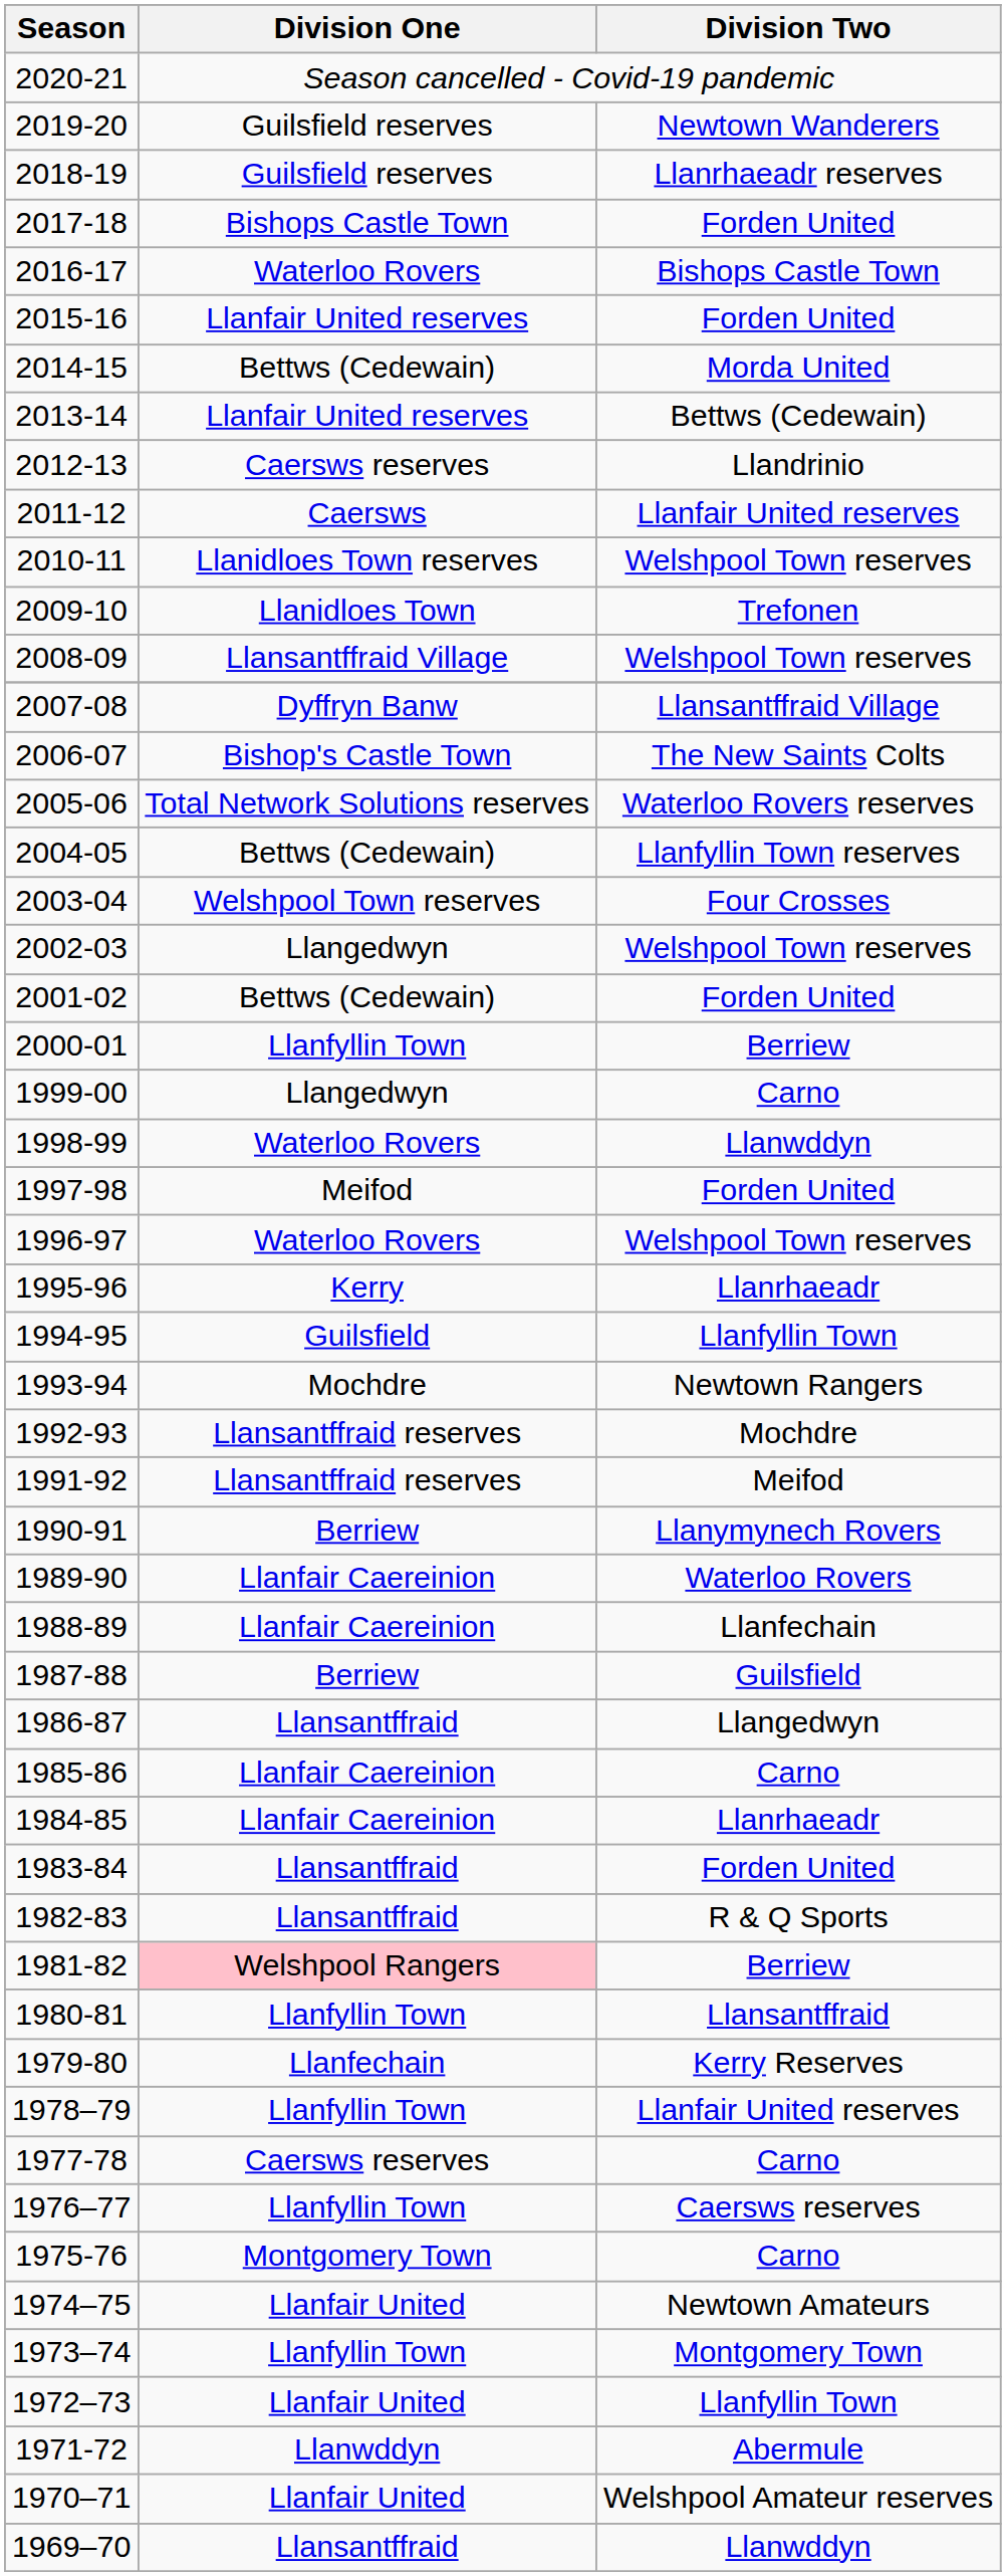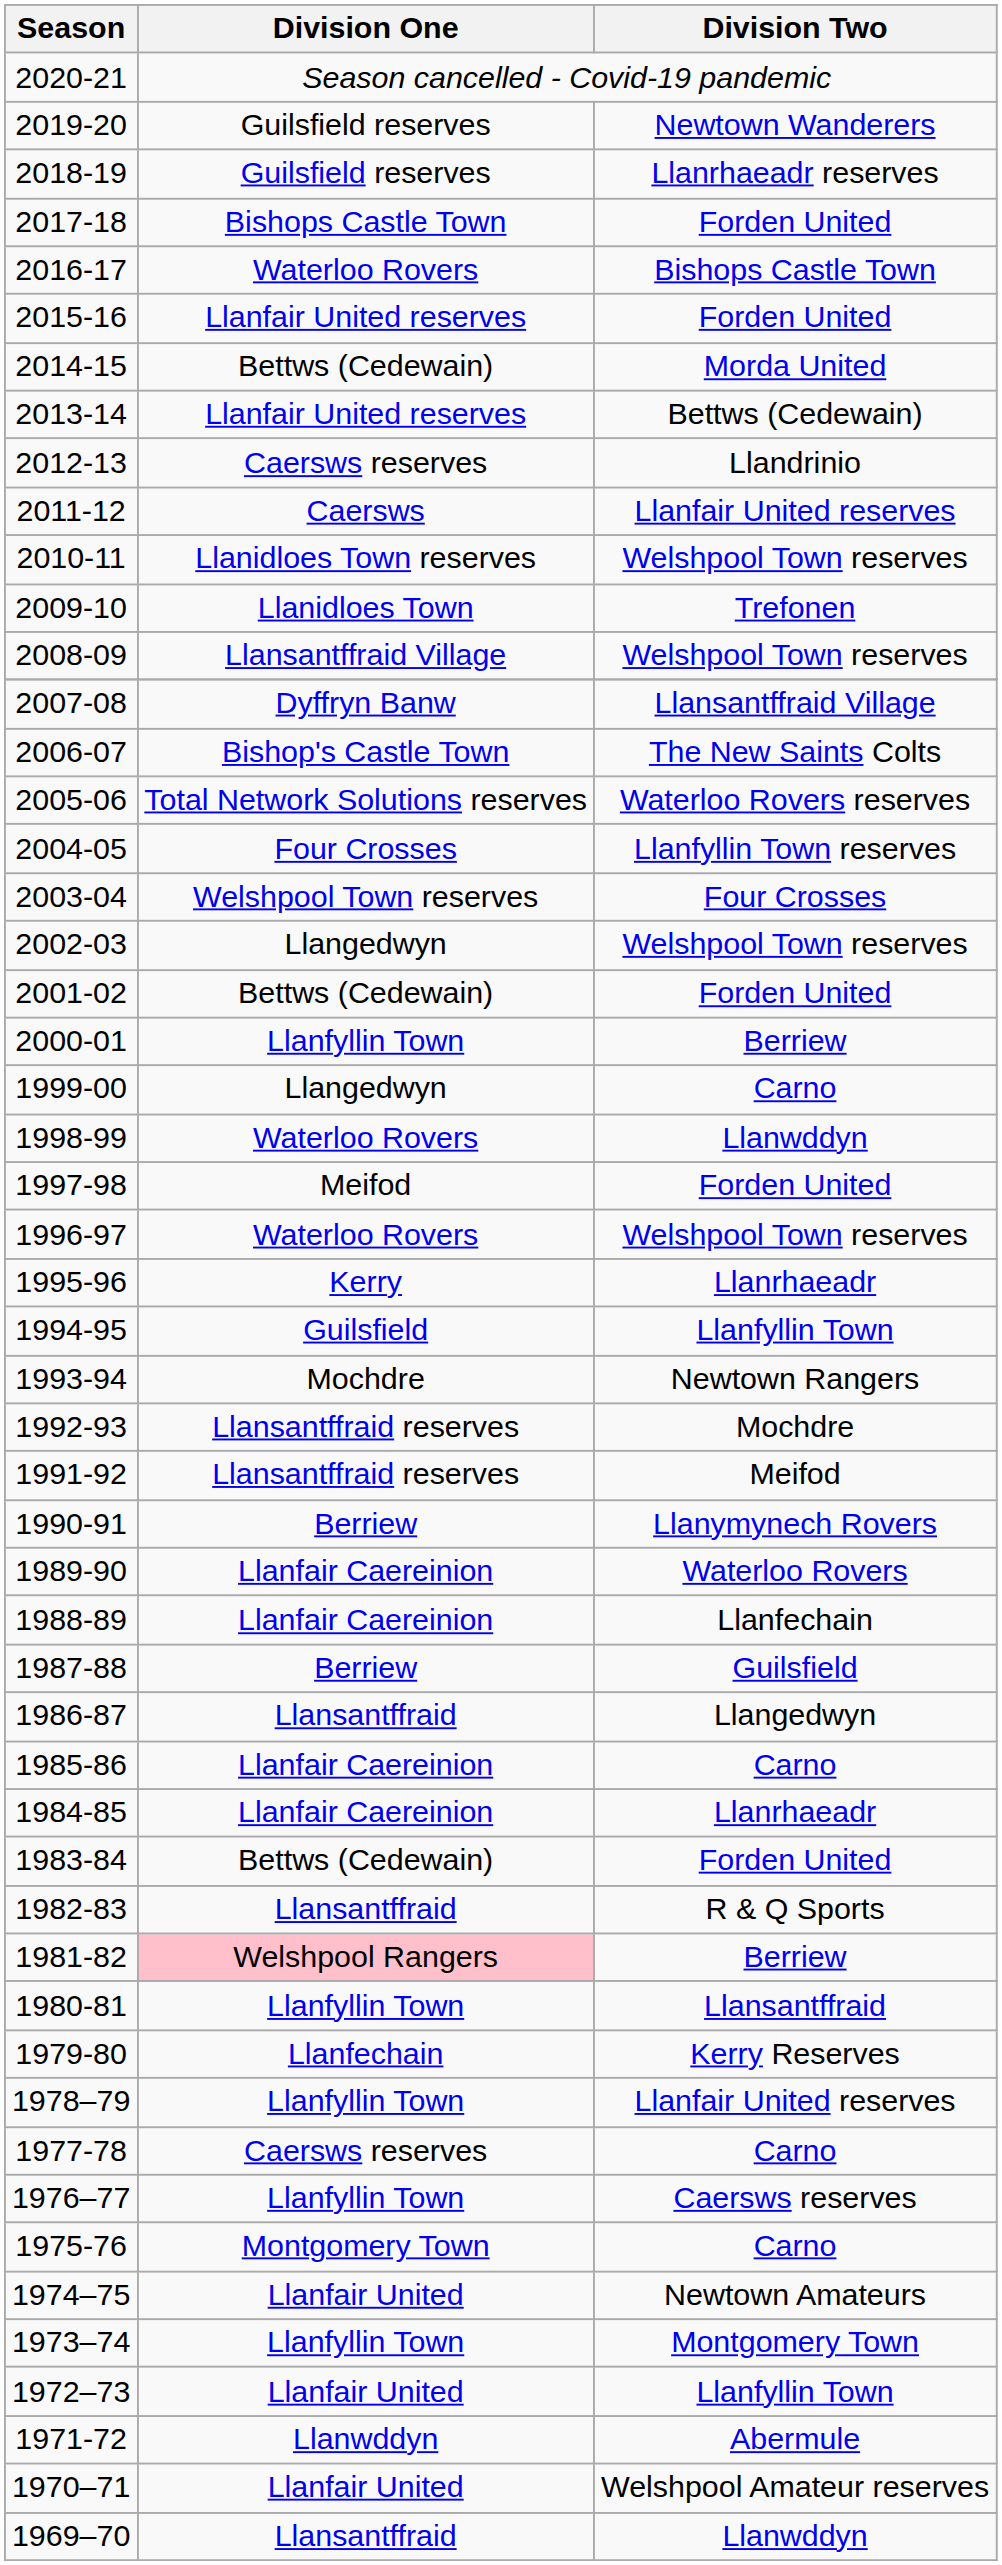 <table class="wikitable" style="text-align: center">
 <tr>
 <th>Season</th>
 <th>Division One</th>
 <th>Division Two</th>
 </tr>
 <tr>
 <td>2020-21</td>
 <td colspan=2><em>Season cancelled - Covid-19 pandemic</em></td>
 </tr>
 <tr>
 <td>2019-20</td>
 <td>Guilsfield reserves</td>
 <td><a href='#'>Newtown Wanderers</a></td>
 </tr>
 <tr>
 <td>2018-19</td>
 <td><a href='#'>Guilsfield</a> reserves</td>
 <td><a href='#'>Llanrhaeadr</a> reserves</td>
 </tr>
 <tr>
 <td>2017-18</td>
 <td><a href='#'>Bishops Castle Town</a></td>
 <td><a href='#'>Forden United</a></td>
 </tr>
 <tr>
 <td>2016-17</td>
 <td><a href='#'>Waterloo Rovers</a></td>
 <td><a href='#'>Bishops Castle Town</a></td>
 </tr>
 <tr>
 <td>2015-16</td>
 <td><a href='#'>Llanfair United reserves</a></td>
 <td><a href='#'>Forden United</a></td>
 </tr>
 <tr>
 <td>2014-15</td>
 <td>Bettws (Cedewain)</td>
 <td><a href='#'>Morda United</a></td>
 </tr>
 <tr>
 <td>2013-14</td>
 <td><a href='#'>Llanfair United reserves</a></td>
 <td>Bettws (Cedewain)</td>
 </tr>
 <tr>
 <td>2012-13</td>
 <td><a href='#'>Caersws</a> reserves</td>
 <td>Llandrinio</td>
 </tr>
 <tr>
 <td>2011-12</td>
 <td><a href='#'>Caersws</a></td>
 <td><a href='#'>Llanfair United reserves</a></td>
 </tr>
 <tr>
 <td>2010-11</td>
 <td><a href='#'>Llanidloes Town</a> reserves</td>
 <td><a href='#'>Welshpool Town</a> reserves</td>
 </tr>
 <tr>
 <td>2009-10</td>
 <td><a href='#'>Llanidloes Town</a></td>
 <td><a href='#'>Trefonen</a></td>
 </tr>
 <tr>
 <td>2008-09</td>
 <td><a href='#'>Llansantffraid Village</a></td>
 <td><a href='#'>Welshpool Town</a> reserves</td>
 </tr>
 <tr>
 </tr>
 <tr>
 <td>2007-08</td>
 <td><a href='#'>Dyffryn Banw</a></td>
 <td><a href='#'>Llansantffraid Village</a></td>
 </tr>
 <tr>
 <td>2006-07</td>
 <td><a href='#'>Bishop's Castle Town</a></td>
 <td><a href='#'>The New Saints</a> Colts</td>
 </tr>
 <tr>
 <td>2005-06</td>
 <td><a href='#'>Total Network Solutions</a> reserves</td>
 <td><a href='#'>Waterloo Rovers</a> reserves</td>
 </tr>
 <tr>
 <td>2004-05</td>
-<td>Bettws (Cedewain)</td>
+<td><a href='#'>Four Crosses</a></td>
 <td><a href='#'>Llanfyllin Town</a> reserves</td>
 </tr>
 <tr>
 <td>2003-04</td>
 <td><a href='#'>Welshpool Town</a> reserves</td>
 <td><a href='#'>Four Crosses</a></td>
 </tr>
 <tr>
 <td>2002-03</td>
 <td>Llangedwyn</td>
 <td><a href='#'>Welshpool Town</a> reserves</td>
 </tr>
 <tr>
 <td>2001-02</td>
 <td>Bettws (Cedewain)</td>
 <td><a href='#'>Forden United</a></td>
 </tr>
 <tr>
 <td>2000-01</td>
 <td><a href='#'>Llanfyllin Town</a></td>
 <td><a href='#'>Berriew</a></td>
 </tr>
 <tr>
 <td>1999-00</td>
 <td>Llangedwyn</td>
 <td><a href='#'>Carno</a></td>
 </tr>
 <tr>
 <td>1998-99</td>
 <td><a href='#'>Waterloo Rovers</a></td>
 <td><a href='#'>Llanwddyn</a></td>
 </tr>
 <tr>
 <td>1997-98</td>
 <td>Meifod</td>
 <td><a href='#'>Forden United</a></td>
 </tr>
 <tr>
 <td>1996-97</td>
 <td><a href='#'>Waterloo Rovers</a></td>
 <td><a href='#'>Welshpool Town</a> reserves</td>
 </tr>
 <tr>
 <td>1995-96</td>
 <td><a href='#'>Kerry</a></td>
 <td><a href='#'>Llanrhaeadr</a></td>
 </tr>
 <tr>
 <td>1994-95</td>
 <td><a href='#'>Guilsfield</a></td>
 <td><a href='#'>Llanfyllin Town</a></td>
 </tr>
 <tr>
 <td>1993-94</td>
 <td>Mochdre</td>
 <td>Newtown Rangers</td>
 </tr>
 <tr>
 <td>1992-93</td>
 <td><a href='#'>Llansantffraid</a> reserves</td>
 <td>Mochdre</td>
 </tr>
 <tr>
 <td>1991-92</td>
 <td><a href='#'>Llansantffraid</a> reserves</td>
 <td>Meifod</td>
 </tr>
 <tr>
 <td>1990-91</td>
 <td><a href='#'>Berriew</a></td>
 <td><a href='#'>Llanymynech Rovers</a></td>
 </tr>
 <tr>
 <td>1989-90</td>
 <td><a href='#'>Llanfair Caereinion</a></td>
 <td><a href='#'>Waterloo Rovers</a></td>
 </tr>
 <tr>
 <td>1988-89</td>
 <td><a href='#'>Llanfair Caereinion</a></td>
 <td>Llanfechain</td>
 </tr>
 <tr>
 <td>1987-88</td>
 <td><a href='#'>Berriew</a></td>
 <td><a href='#'>Guilsfield</a></td>
 </tr>
 <tr>
 <td>1986-87</td>
 <td><a href='#'>Llansantffraid</a></td>
 <td>Llangedwyn</td>
 </tr>
 <tr>
 <td>1985-86</td>
 <td><a href='#'>Llanfair Caereinion</a></td>
 <td><a href='#'>Carno</a></td>
 </tr>
 <tr>
 <td>1984-85</td>
 <td><a href='#'>Llanfair Caereinion</a></td>
 <td><a href='#'>Llanrhaeadr</a></td>
 </tr>
 <tr>
 <td>1983-84</td>
-<td><a href='#'>Llansantffraid</a></td>
+<td>Bettws (Cedewain)</td>
 <td><a href='#'>Forden United</a></td>
 </tr>
 <tr>
 <td>1982-83</td>
 <td><a href='#'>Llansantffraid</a></td>
 <td>R & Q Sports</td>
 </tr>
 <tr>
 <td>1981-82</td>
 <td style="background: pink;">Welshpool Rangers</td>
 <td><a href='#'>Berriew</a></td>
 </tr>
 <tr>
 <td>1980-81</td>
 <td><a href='#'>Llanfyllin Town</a></td>
 <td><a href='#'>Llansantffraid</a></td>
 </tr>
 <tr>
 <td>1979-80</td>
 <td><a href='#'>Llanfechain</a></td>
 <td><a href='#'>Kerry</a> Reserves</td>
 </tr>
 <tr>
 <td>1978–79</td>
 <td><a href='#'>Llanfyllin Town</a></td>
 <td><a href='#'>Llanfair United</a> reserves</td>
 </tr>
 <tr>
 <td>1977-78</td>
 <td><a href='#'>Caersws</a> reserves</td>
 <td><a href='#'>Carno</a></td>
 </tr>
 <tr>
 <td>1976–77</td>
 <td><a href='#'>Llanfyllin Town</a></td>
 <td><a href='#'>Caersws</a> reserves</td>
 </tr>
 <tr>
 <td>1975-76</td>
 <td><a href='#'>Montgomery Town</a></td>
 <td><a href='#'>Carno</a></td>
 </tr>
 <tr>
 <td>1974–75</td>
 <td><a href='#'>Llanfair United</a></td>
 <td>Newtown Amateurs</td>
 </tr>
 <tr>
 <td>1973–74</td>
 <td><a href='#'>Llanfyllin Town</a></td>
 <td><a href='#'>Montgomery Town</a></td>
 </tr>
 <tr>
 <td>1972–73</td>
 <td><a href='#'>Llanfair United</a></td>
 <td><a href='#'>Llanfyllin Town</a></td>
 </tr>
 <tr>
 <td>1971-72</td>
 <td><a href='#'>Llanwddyn</a></td>
 <td><a href='#'>Abermule</a></td>
 </tr>
 <tr>
 <td>1970–71</td>
 <td><a href='#'>Llanfair United</a></td>
 <td>Welshpool Amateur reserves</td>
 </tr>
 <tr>
 <td>1969–70</td>
 <td><a href='#'>Llansantffraid</a></td>
 <td><a href='#'>Llanwddyn</a></td>
 </tr>
 <tr>
 </tr>
 </table>
